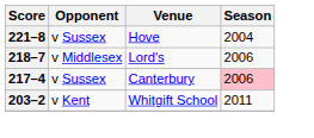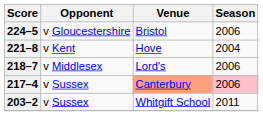 <table class="wikitable">
 <tr>
 <th>Score</th>
 <th>Opponent</th>
 <th>Venue</th>
 <th>Season</th>
 </tr>
 <tr>
+<th>224–5</th>
+<td>v <a href='#'>Gloucestershire</a></td>
+<td><a href='#'>Bristol</a></td>
+<td>2006</td>
+</tr>
+<tr>
 <th>221–8</th>
-<td>v <a href='#'>Sussex</a></td>
+<td>v <a href='#'>Kent</a></td>
 <td><a href='#'>Hove</a></td>
 <td>2004</td>
 </tr>
 <tr>
 <th>218–7</th>
 <td>v <a href='#'>Middlesex</a></td>
 <td><a href='#'>Lord's</a></td>
 <td>2006</td>
 </tr>
 <tr>
 <th>217–4</th>
 <td>v <a href='#'>Sussex</a></td>
-<td><a href='#'>Canterbury</a></td>
+<td style="background: lightsalmon;"><a href='#'>Canterbury</a></td>
 <td style="background: pink;">2006</td>
 </tr>
 <tr>
 <th>203–2</th>
-<td>v <a href='#'>Kent</a></td>
+<td>v <a href='#'>Sussex</a></td>
 <td><a href='#'>Whitgift School</a></td>
 <td>2011</td>
 </tr>
 <tr>
 </tr>
 </table>
